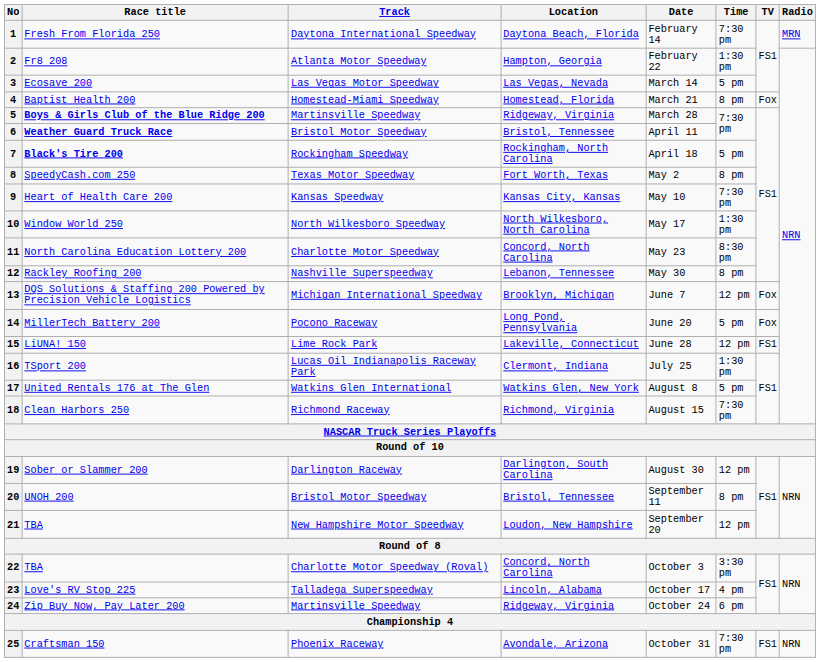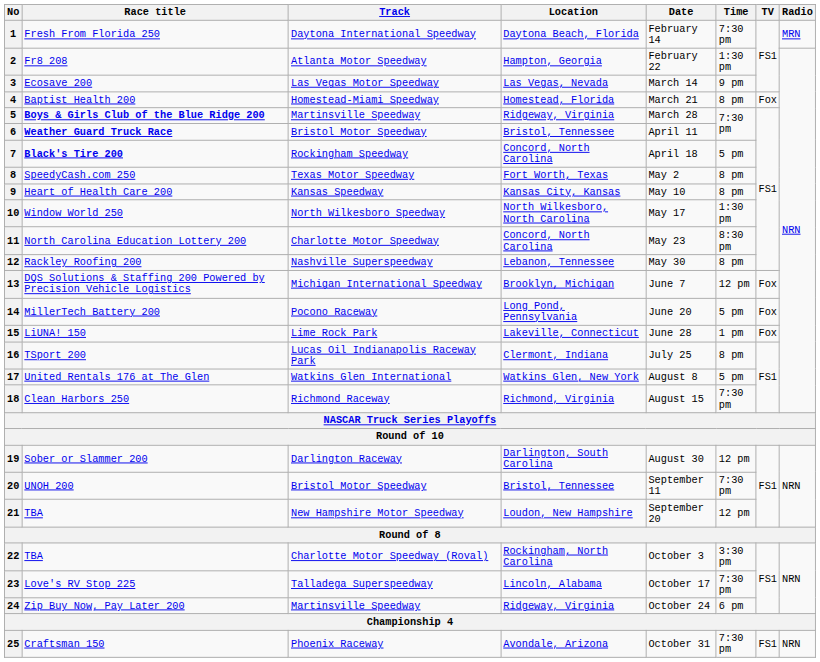 <table class="wikitable" style="font-size:85%">
 <tr>
 <th>No</th>
 <th>Race title</th>
 <th><a href='#'>Track</a></th>
 <th>Location</th>
 <th>Date</th>
 <th>Time</th>
 <th>TV</th>
 <th>Radio</th>
 </tr>
 <tr>
 <th>1</th>
 <td><a href='#'>Fresh From Florida 250</a></td>
 <td> <a href='#'>Daytona International Speedway</a></td>
 <td><a href='#'>Daytona Beach, Florida</a></td>
 <td>February 14</td>
 <td>7:30 pm</td>
 <td rowspan="3">FS1</td>
 <td><a href='#'>MRN</a></td>
 </tr>
 <tr>
 <th>2</th>
 <td><a href='#'>Fr8 208</a></td>
 <td> <a href='#'>Atlanta Motor Speedway</a></td>
 <td><a href='#'>Hampton, Georgia</a></td>
 <td>February 22</td>
 <td>1:30 pm</td>
 <td rowspan=17><a href='#'>NRN</a></td>
 </tr>
 <tr>
 <th>3</th>
 <td><a href='#'>Ecosave 200</a></td>
 <td> <a href='#'>Las Vegas Motor Speedway</a></td>
 <td><a href='#'>Las Vegas, Nevada</a></td>
 <td>March 14</td>
-<td>5 pm</td>
+<td>9 pm</td>
 </tr>
 <tr>
 <th>4</th>
 <td><a href='#'>Baptist Health 200</a></td>
 <td> <a href='#'>Homestead-Miami Speedway</a></td>
 <td><a href='#'>Homestead, Florida</a></td>
 <td>March 21</td>
 <td>8 pm</td>
 <td>Fox</td>
 </tr>
 <tr>
 <th>5</th>
 <td><strong><a href='#'>Boys & Girls Club of the Blue Ridge 200</a></strong></td>
 <td> <a href='#'>Martinsville Speedway</a></td>
 <td><a href='#'>Ridgeway, Virginia</a></td>
 <td>March 28</td>
 <td rowspan=2>7:30 pm</td>
 <td rowspan="8">FS1</td>
 </tr>
 <tr>
 <th>6</th>
 <td><strong><a href='#'>Weather Guard Truck Race</a></strong></td>
 <td> <a href='#'>Bristol Motor Speedway</a></td>
 <td><a href='#'>Bristol, Tennessee</a></td>
 <td>April 11</td>
 </tr>
 <tr>
 <th>7</th>
 <td><strong><a href='#'>Black's Tire 200</a></strong></td>
 <td> <a href='#'>Rockingham Speedway</a></td>
-<td><a href='#'>Rockingham, North Carolina</a></td>
+<td><a href='#'>Concord, North Carolina</a></td>
 <td>April 18</td>
 <td>5 pm</td>
 </tr>
 <tr>
 <th>8</th>
 <td><a href='#'>SpeedyCash.com 250</a></td>
 <td> <a href='#'>Texas Motor Speedway</a></td>
 <td><a href='#'>Fort Worth, Texas</a></td>
 <td>May 2</td>
 <td>8 pm</td>
 </tr>
 <tr>
 <th>9</th>
 <td><a href='#'>Heart of Health Care 200</a></td>
 <td> <a href='#'>Kansas Speedway</a></td>
 <td><a href='#'>Kansas City, Kansas</a></td>
 <td>May 10</td>
-<td>7:30 pm</td>
+<td>8 pm</td>
 </tr>
 <tr>
 <th>10</th>
 <td><a href='#'>Window World 250</a></td>
 <td> <a href='#'>North Wilkesboro Speedway</a></td>
 <td><a href='#'>North Wilkesboro, North Carolina</a></td>
 <td>May 17</td>
 <td>1:30 pm</td>
 </tr>
 <tr>
 <th>11</th>
 <td><a href='#'>North Carolina Education Lottery 200</a></td>
 <td> <a href='#'>Charlotte Motor Speedway</a></td>
 <td><a href='#'>Concord, North Carolina</a></td>
 <td>May 23</td>
 <td>8:30 pm</td>
 </tr>
 <tr>
 <th>12</th>
 <td><a href='#'>Rackley Roofing 200</a></td>
 <td> <a href='#'>Nashville Superspeedway</a></td>
 <td><a href='#'>Lebanon, Tennessee</a></td>
 <td>May 30</td>
 <td>8 pm</td>
 </tr>
 <tr>
 <th>13</th>
 <td><a href='#'>DQS Solutions & Staffing 200 Powered by Precision Vehicle Logistics</a></td>
 <td> <a href='#'>Michigan International Speedway</a></td>
 <td><a href='#'>Brooklyn, Michigan</a></td>
 <td>June 7</td>
 <td>12 pm</td>
 <td>Fox</td>
 </tr>
 <tr>
 <th>14</th>
 <td><a href='#'>MillerTech Battery 200</a></td>
 <td> <a href='#'>Pocono Raceway</a></td>
 <td><a href='#'>Long Pond, Pennsylvania</a></td>
 <td>June 20</td>
 <td>5 pm</td>
 <td>Fox</td>
 </tr>
 <tr>
 <th>15</th>
 <td><a href='#'>LiUNA! 150</a></td>
 <td> <a href='#'>Lime Rock Park</a></td>
 <td><a href='#'>Lakeville, Connecticut</a></td>
 <td>June 28</td>
-<td>12 pm</td>
-<td>FS1</td>
+<td>1 pm</td>
+<td>Fox</td>
 </tr>
 <tr>
 <th>16</th>
 <td><a href='#'>TSport 200</a></td>
 <td> <a href='#'>Lucas Oil Indianapolis Raceway Park</a></td>
 <td><a href='#'>Clermont, Indiana</a></td>
 <td>July 25</td>
-<td>1:30 pm</td>
+<td>8 pm</td>
 <td rowspan="3">FS1</td>
 </tr>
 <tr>
 <th>17</th>
 <td><a href='#'>United Rentals 176 at The Glen</a></td>
 <td> <a href='#'>Watkins Glen International</a></td>
 <td><a href='#'>Watkins Glen, New York</a></td>
 <td>August 8</td>
 <td>5 pm</td>
 </tr>
 <tr>
 <th>18</th>
 <td><a href='#'>Clean Harbors 250</a></td>
 <td> <a href='#'>Richmond Raceway</a></td>
 <td><a href='#'>Richmond, Virginia</a></td>
 <td>August 15</td>
 <td>7:30 pm</td>
 </tr>
 <tr>
 <th colspan="8"><a href='#'>NASCAR Truck Series Playoffs</a></th>
 </tr>
 <tr>
 <th colspan="8">Round of 10</th>
 </tr>
 <tr>
 <th>19</th>
 <td><a href='#'>Sober or Slammer 200</a></td>
 <td> <a href='#'>Darlington Raceway</a></td>
 <td><a href='#'>Darlington, South Carolina</a></td>
 <td>August 30</td>
 <td>12 pm</td>
 <td rowspan="3">FS1</td>
 <td rowspan="3">NRN</td>
 </tr>
 <tr>
 <th>20</th>
 <td><a href='#'>UNOH 200</a></td>
 <td> <a href='#'>Bristol Motor Speedway</a></td>
 <td><a href='#'>Bristol, Tennessee</a></td>
 <td>September 11</td>
-<td>8 pm</td>
+<td>7:30 pm</td>
 </tr>
 <tr>
 <th>21</th>
 <td><a href='#'>TBA</a></td>
 <td> <a href='#'>New Hampshire Motor Speedway</a></td>
 <td><a href='#'>Loudon, New Hampshire</a></td>
 <td>September 20</td>
 <td>12 pm</td>
 </tr>
 <tr>
 <th colspan="8">Round of 8</th>
 </tr>
 <tr>
 <th>22</th>
 <td><a href='#'>TBA</a></td>
 <td nowrap> <a href='#'>Charlotte Motor Speedway (Roval)</a></td>
-<td><a href='#'>Concord, North Carolina</a></td>
+<td><a href='#'>Rockingham, North Carolina</a></td>
 <td>October 3</td>
 <td>3:30 pm</td>
 <td rowspan="3">FS1</td>
 <td rowspan="3">NRN</td>
 </tr>
 <tr>
 <th>23</th>
 <td><a href='#'>Love's RV Stop 225</a></td>
 <td> <a href='#'>Talladega Superspeedway</a></td>
 <td><a href='#'>Lincoln, Alabama</a></td>
 <td>October 17</td>
-<td>4 pm</td>
+<td>7:30 pm</td>
 </tr>
 <tr>
 <th>24</th>
 <td><a href='#'>Zip Buy Now, Pay Later 200</a></td>
 <td> <a href='#'>Martinsville Speedway</a></td>
 <td><a href='#'>Ridgeway, Virginia</a></td>
 <td>October 24</td>
 <td>6 pm</td>
 </tr>
 <tr>
 <th colspan="8">Championship 4</th>
 </tr>
 <tr>
 <th>25</th>
 <td><a href='#'>Craftsman 150</a></td>
 <td> <a href='#'>Phoenix Raceway</a></td>
 <td><a href='#'>Avondale, Arizona</a></td>
 <td>October 31</td>
 <td>7:30 pm</td>
 <td>FS1</td>
 <td>NRN</td>
 </tr>
 </table>
